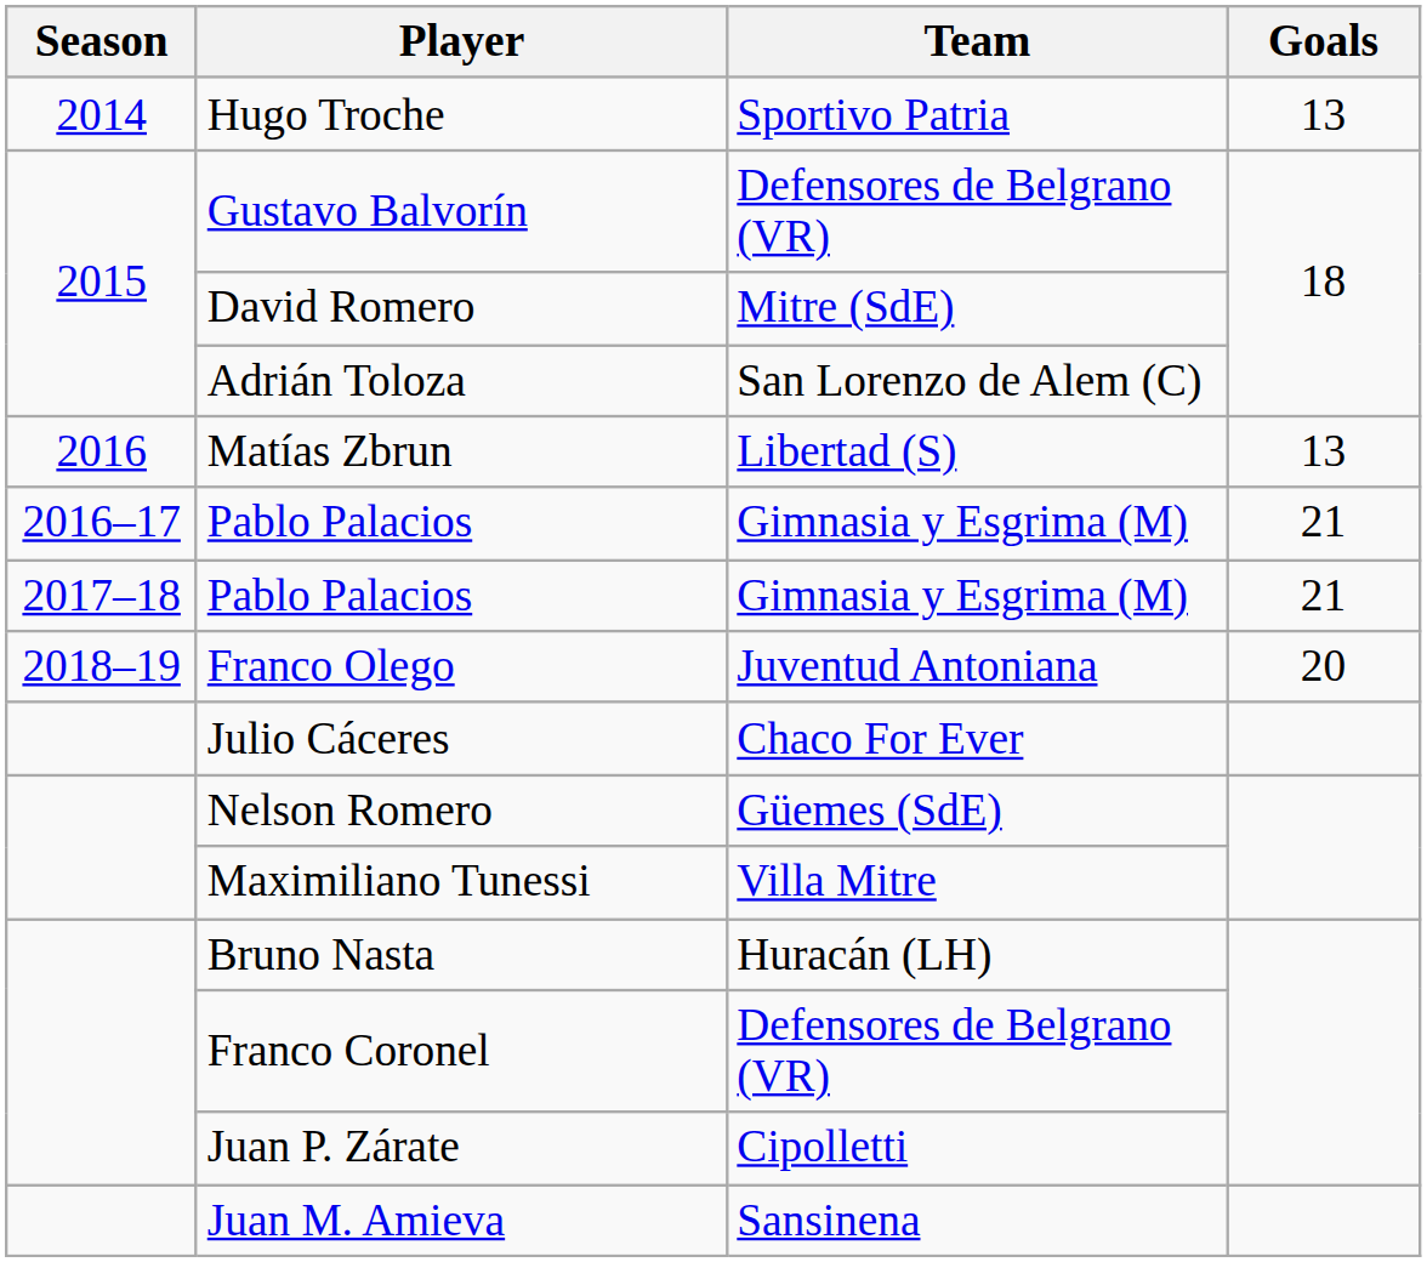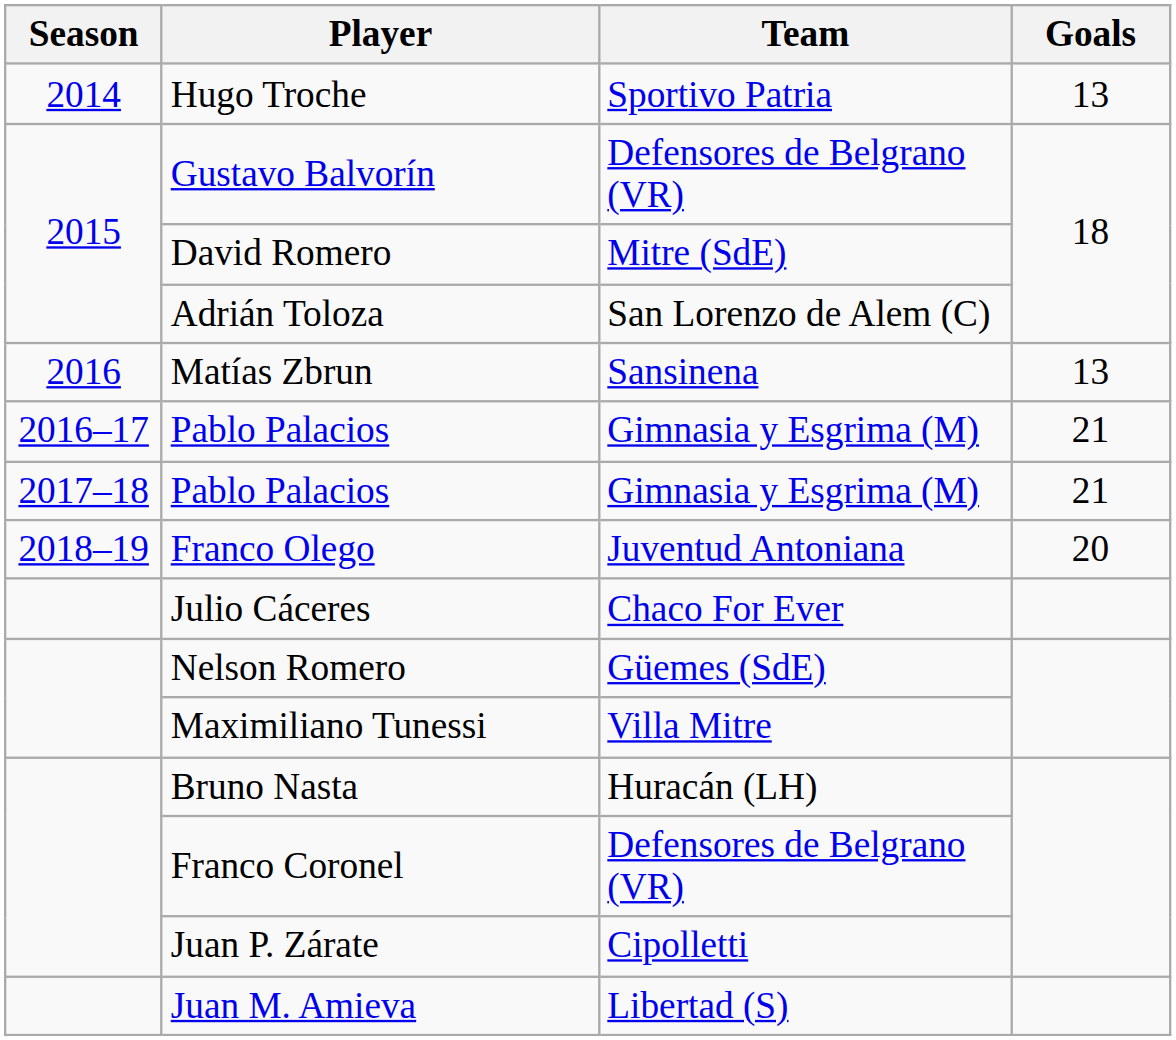 <table class="wikitable sortable">
 <tr>
 <th width=60px>Season</th>
 <th width=180px>Player</th>
 <th width=170px>Team</th>
 <th width=60px>Goals</th>
 </tr>
 <tr>
 <td align=center><a href='#'>2014</a></td>
 <td> Hugo Troche</td>
 <td><a href='#'>Sportivo Patria</a></td>
 <td align=center>13</td>
 </tr>
 <tr>
 <td rowspan=3 style="text-align:center;"><a href='#'>2015</a></td>
 <td> <a href='#'>Gustavo Balvorín</a></td>
 <td><a href='#'>Defensores de Belgrano (VR)</a></td>
 <td rowspan=3 style="text-align:center;">18</td>
 </tr>
 <tr>
 <td align=left> David Romero</td>
 <td><a href='#'>Mitre (SdE)</a></td>
 </tr>
 <tr>
 <td align=left> Adrián Toloza</td>
 <td>San Lorenzo de Alem (C)</td>
 </tr>
 <tr>
 <td align=center><a href='#'>2016</a></td>
 <td> Matías Zbrun</td>
-<td><a href='#'>Libertad (S)</a></td>
+<td><a href='#'>Sansinena</a></td>
 <td align=center>13</td>
 </tr>
 <tr>
 <td align=center><a href='#'>2016–17</a></td>
 <td> <a href='#'>Pablo Palacios</a></td>
 <td><a href='#'>Gimnasia y Esgrima (M)</a></td>
 <td align=center>21</td>
 </tr>
 <tr>
 <td align=center><a href='#'>2017–18</a></td>
 <td> <a href='#'>Pablo Palacios</a></td>
 <td><a href='#'>Gimnasia y Esgrima (M)</a></td>
 <td align=center>21</td>
 </tr>
 <tr>
 <td align=center><a href='#'>2018–19</a></td>
 <td> <a href='#'>Franco Olego</a></td>
 <td><a href='#'>Juventud Antoniana</a></td>
 <td align=center>20</td>
 </tr>
 <tr>
 <td></td>
 <td> Julio Cáceres</td>
 <td><a href='#'>Chaco For Ever</a></td>
 <td></td>
 </tr>
 <tr>
 <td rowspan=2></td>
 <td> Nelson Romero</td>
 <td><a href='#'>Güemes (SdE)</a></td>
 <td rowspan=2></td>
 </tr>
 <tr>
 <td> Maximiliano Tunessi</td>
 <td><a href='#'>Villa Mitre</a></td>
 </tr>
 <tr>
 <td rowspan=3></td>
 <td> Bruno Nasta</td>
 <td>Huracán (LH)</td>
 <td rowspan=3></td>
 </tr>
 <tr>
 <td> Franco Coronel</td>
 <td><a href='#'>Defensores de Belgrano (VR)</a></td>
 </tr>
 <tr>
 <td> Juan P. Zárate</td>
 <td><a href='#'>Cipolletti</a></td>
 </tr>
 <tr>
 <td></td>
 <td> <a href='#'>Juan M. Amieva</a></td>
-<td><a href='#'>Sansinena</a></td>
+<td><a href='#'>Libertad (S)</a></td>
 <td></td>
 </tr>
 </table>
